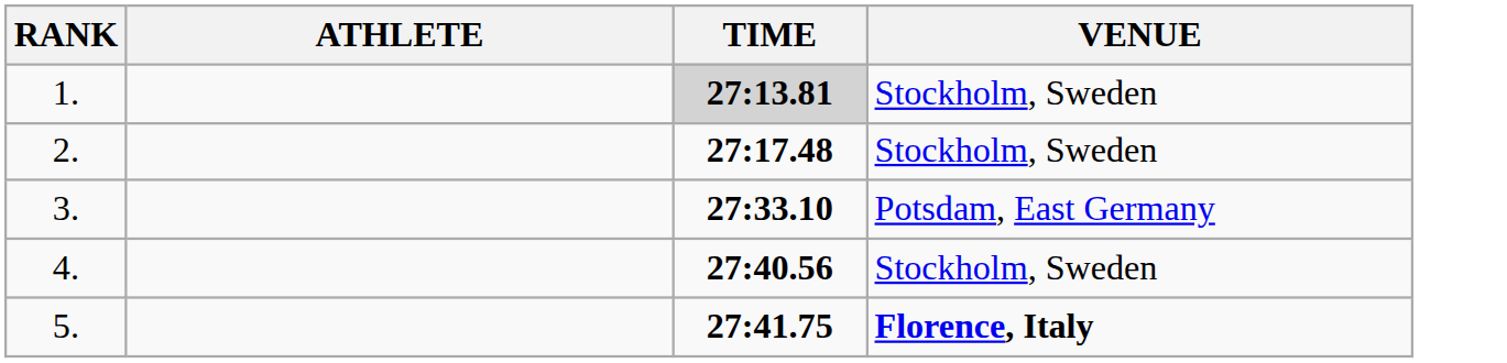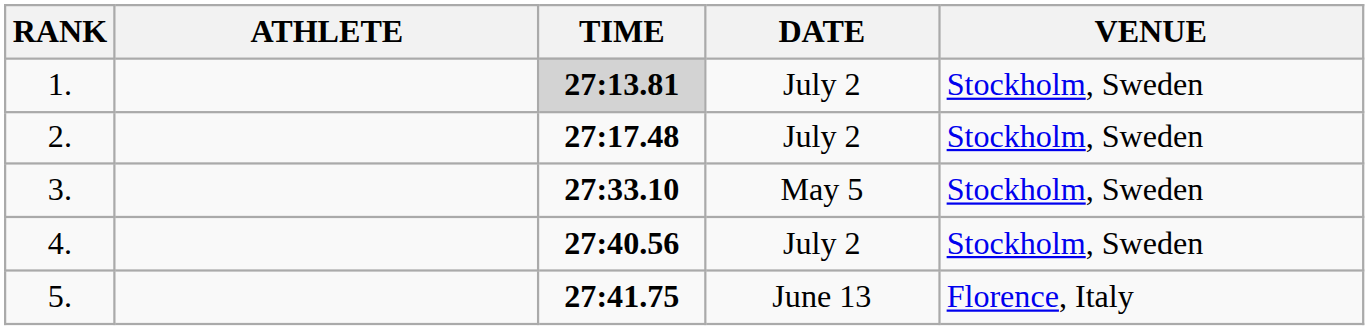 <table class="wikitable" style="border-collapse: collapse; font-size: 90%;">
 <tr>
 <th>RANK</th>
 <th align="center" style="width: 15em">ATHLETE</th>
 <th align="center" style="width: 5em">TIME</th>
+<th align="center" style="width: 8em">DATE</th>
 <th align="center" style="width: 15em">VENUE</th>
 </tr>
 <tr>
 <td align="center">1.</td>
 <td></td>
 <td align="center" style="background: lightgrey;"><strong>27:13.81</strong></td>
+<td align="center">July 2</td>
 <td><a href='#'>Stockholm</a>, Sweden</td>
 </tr>
 <tr>
 <td align="center">2.</td>
 <td></td>
 <td align="center"><strong>27:17.48</strong></td>
+<td align="center">July 2</td>
 <td><a href='#'>Stockholm</a>, Sweden</td>
 </tr>
 <tr>
 <td align="center">3.</td>
 <td></td>
 <td align="center"><strong>27:33.10</strong></td>
-<td><a href='#'>Potsdam</a>, <a href='#'>East Germany</a></td>
+<td align="center">May 5</td>
+<td><a href='#'>Stockholm</a>, Sweden</td>
 </tr>
 <tr>
 <td align="center">4.</td>
 <td></td>
 <td align="center"><strong>27:40.56</strong></td>
+<td align="center">July 2</td>
 <td><a href='#'>Stockholm</a>, Sweden</td>
 </tr>
 <tr>
 <td align="center">5.</td>
 <td></td>
 <td align="center"><strong>27:41.75</strong></td>
-<td><strong><a href='#'>Florence</a>, Italy</strong></td>
+<td align="center">June 13</td>
+<td><a href='#'>Florence</a>, Italy</td>
 </tr>
 </table>
